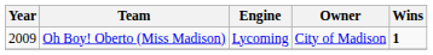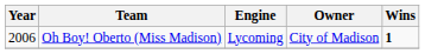 <table class="wikitable">
 <tr style="background:#CCCCCC;">
 <th>Year</th>
 <th>Team</th>
 <th>Engine</th>
 <th>Owner</th>
 <th>Wins</th>
 </tr>
 <tr>
-<td>2009</td>
+<td>2006</td>
 <td><a href='#'>Oh Boy! Oberto (Miss Madison)</a></td>
 <td><a href='#'>Lycoming</a></td>
 <td><a href='#'>City of Madison</a></td>
 <td><strong>1</strong></td>
 </tr>
 <tr>
 </tr>
 </table>
